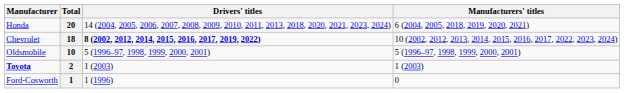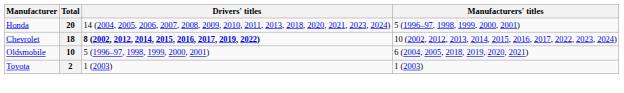 <table class="wikitable" style="font-size:85%;">
 <tr>
 <th>Manufacturer</th>
 <th>Total</th>
 <th>Drivers' titles</th>
 <th>Manufacturers' titles</th>
 </tr>
 <tr>
 <td><a href='#'>Honda</a></td>
 <th>20</th>
 <td>14 (<a href='#'>2004</a>, <a href='#'>2005</a>, <a href='#'>2006</a>, <a href='#'>2007</a>, <a href='#'>2008</a>, <a href='#'>2009</a>, <a href='#'>2010</a>, <a href='#'>2011</a>, <a href='#'>2013</a>, <a href='#'>2018</a>, <a href='#'>2020</a>, <a href='#'>2021</a>, <a href='#'>2023</a>, <a href='#'>2024</a>)</td>
-<td>6 (<a href='#'>2004</a>, <a href='#'>2005</a>, <a href='#'>2018</a>, <a href='#'>2019</a>, <a href='#'>2020</a>, <a href='#'>2021</a>)</td>
+<td>5 (<a href='#'>1996–97</a>, <a href='#'>1998</a>, <a href='#'>1999</a>, <a href='#'>2000</a>, <a href='#'>2001</a>)</td>
 </tr>
 <tr>
 <td><a href='#'>Chevrolet</a></td>
 <th>18</th>
 <td><strong>8 (<a href='#'>2002</a>, <a href='#'>2012</a>, <a href='#'>2014</a>, <a href='#'>2015</a>, <a href='#'>2016</a>, <a href='#'>2017</a>, <a href='#'>2019</a>, <a href='#'>2022</a>)</strong></td>
 <td>10 (<a href='#'>2002</a>, <a href='#'>2012</a>, <a href='#'>2013</a>, <a href='#'>2014</a>, <a href='#'>2015</a>, <a href='#'>2016</a>, <a href='#'>2017</a>, <a href='#'>2022</a>, <a href='#'>2023</a>, <a href='#'>2024</a>)</td>
 </tr>
 <tr>
 <td><a href='#'>Oldsmobile</a></td>
 <th>10</th>
 <td>5 (<a href='#'>1996–97</a>, <a href='#'>1998</a>, <a href='#'>1999</a>, <a href='#'>2000</a>, <a href='#'>2001</a>)</td>
-<td>5 (<a href='#'>1996–97</a>, <a href='#'>1998</a>, <a href='#'>1999</a>, <a href='#'>2000</a>, <a href='#'>2001</a>)</td>
+<td>6 (<a href='#'>2004</a>, <a href='#'>2005</a>, <a href='#'>2018</a>, <a href='#'>2019</a>, <a href='#'>2020</a>, <a href='#'>2021</a>)</td>
 </tr>
 <tr>
-<td><strong><a href='#'>Toyota</a></strong></td>
+<td><a href='#'>Toyota</a></td>
 <th>2</th>
 <td>1 (<a href='#'>2003</a>)</td>
 <td>1 (<a href='#'>2003</a>)</td>
 </tr>
-<tr>
-<td><a href='#'>Ford-Cosworth</a></td>
-<th>1</th>
-<td>1 (<a href='#'>1996</a>)</td>
-<td>0</td>
-</tr>
 </table>
